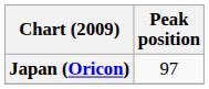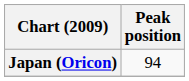 <table class="wikitable plainrowheaders" style="text-align:center">
 <tr>
 <th scope="col">Chart (2009)</th>
 <th scope="col">Peak<br>position</th>
 </tr>
 <tr>
 <th scope="row">Japan (<a href='#'>Oricon</a>)</th>
-<td>97</td>
+<td>94</td>
 </tr>
 <tr>
 </tr>
 </table>
